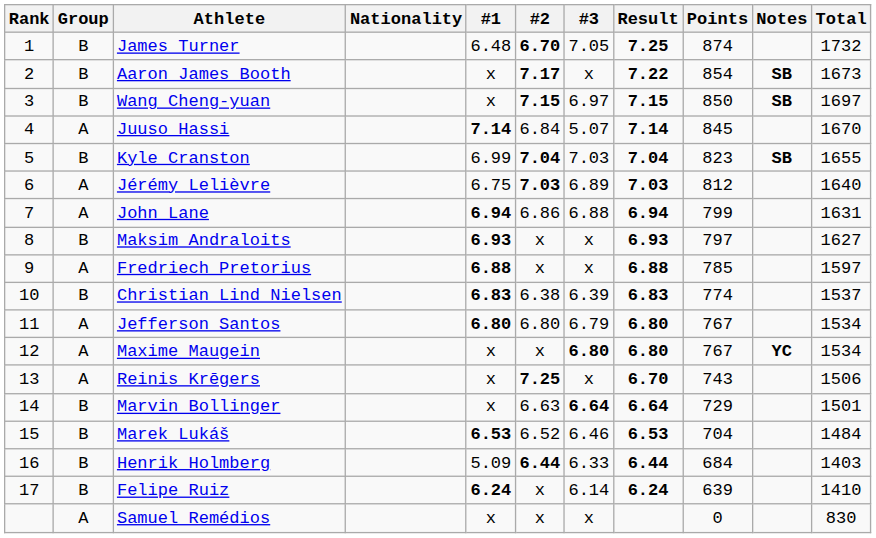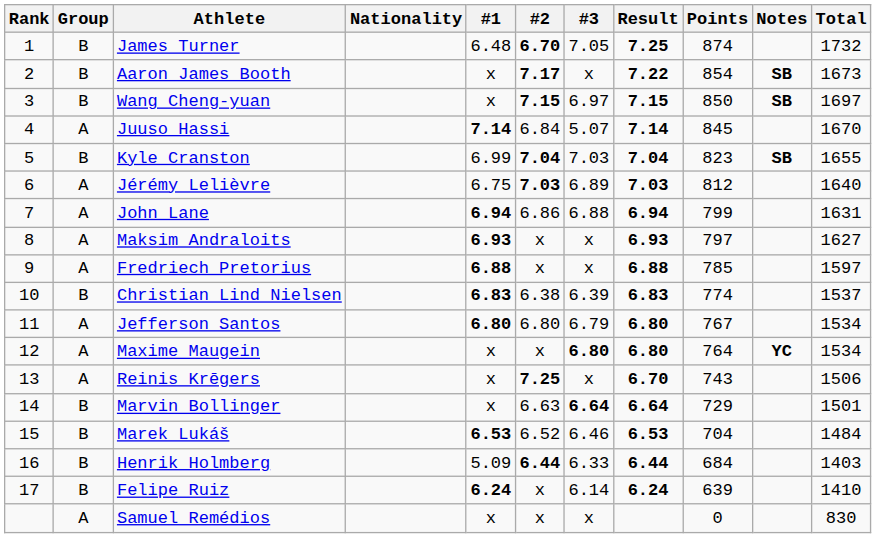 <table class="wikitable sortable" style="text-align:center">
 <tr>
 <th>Rank</th>
 <th>Group</th>
 <th>Athlete</th>
 <th>Nationality</th>
 <th>#1</th>
 <th>#2</th>
 <th>#3</th>
 <th>Result</th>
 <th>Points</th>
 <th>Notes</th>
 <th>Total</th>
 </tr>
 <tr>
 <td>1</td>
 <td>B</td>
 <td align="left"><a href='#'>James Turner</a></td>
 <td align="left"></td>
 <td>6.48</td>
 <td><strong>6.70</strong></td>
 <td>7.05</td>
 <td><strong>7.25</strong></td>
 <td>874</td>
 <td></td>
 <td>1732</td>
 </tr>
 <tr>
 <td>2</td>
 <td>B</td>
 <td align="left"><a href='#'>Aaron James Booth</a></td>
 <td align="left"></td>
 <td>x</td>
 <td><strong>7.17</strong></td>
 <td>x</td>
 <td><strong>7.22</strong></td>
 <td>854</td>
 <td><strong>SB</strong></td>
 <td>1673</td>
 </tr>
 <tr>
 <td>3</td>
 <td>B</td>
 <td align="left"><a href='#'>Wang Cheng-yuan</a></td>
 <td align="left"></td>
 <td>x</td>
 <td><strong>7.15</strong></td>
 <td>6.97</td>
 <td><strong>7.15</strong></td>
 <td>850</td>
 <td><strong>SB</strong></td>
 <td>1697</td>
 </tr>
 <tr>
 <td>4</td>
 <td>A</td>
 <td align="left"><a href='#'>Juuso Hassi</a></td>
 <td align="left"></td>
 <td><strong>7.14</strong></td>
 <td>6.84</td>
 <td>5.07</td>
 <td><strong>7.14</strong></td>
 <td>845</td>
 <td></td>
 <td>1670</td>
 </tr>
 <tr>
 <td>5</td>
 <td>B</td>
 <td align="left"><a href='#'>Kyle Cranston</a></td>
 <td align="left"></td>
 <td>6.99</td>
 <td><strong>7.04</strong></td>
 <td>7.03</td>
 <td><strong>7.04</strong></td>
 <td>823</td>
 <td><strong>SB</strong></td>
 <td>1655</td>
 </tr>
 <tr>
 <td>6</td>
 <td>A</td>
 <td align="left"><a href='#'>Jérémy Lelièvre</a></td>
 <td align="left"></td>
 <td>6.75</td>
 <td><strong>7.03</strong></td>
 <td>6.89</td>
 <td><strong>7.03</strong></td>
 <td>812</td>
 <td></td>
 <td>1640</td>
 </tr>
 <tr>
 <td>7</td>
 <td>A</td>
 <td align="left"><a href='#'>John Lane</a></td>
 <td align="left"></td>
 <td><strong>6.94</strong></td>
 <td>6.86</td>
 <td>6.88</td>
 <td><strong>6.94</strong></td>
 <td>799</td>
 <td></td>
 <td>1631</td>
 </tr>
 <tr>
 <td>8</td>
-<td>B</td>
+<td>A</td>
 <td align="left"><a href='#'>Maksim Andraloits</a></td>
 <td align="left"></td>
 <td><strong>6.93</strong></td>
 <td>x</td>
 <td>x</td>
 <td><strong>6.93</strong></td>
 <td>797</td>
 <td></td>
 <td>1627</td>
 </tr>
 <tr>
 <td>9</td>
 <td>A</td>
 <td align="left"><a href='#'>Fredriech Pretorius</a></td>
 <td align="left"></td>
 <td><strong>6.88</strong></td>
 <td>x</td>
 <td>x</td>
 <td><strong>6.88</strong></td>
 <td>785</td>
 <td></td>
 <td>1597</td>
 </tr>
 <tr>
 <td>10</td>
 <td>B</td>
 <td align="left"><a href='#'>Christian Lind Nielsen</a></td>
 <td align="left"></td>
 <td><strong>6.83</strong></td>
 <td>6.38</td>
 <td>6.39</td>
 <td><strong>6.83</strong></td>
 <td>774</td>
 <td></td>
 <td>1537</td>
 </tr>
 <tr>
 <td>11</td>
 <td>A</td>
 <td align="left"><a href='#'>Jefferson Santos</a></td>
 <td align="left"></td>
 <td><strong>6.80</strong></td>
 <td>6.80</td>
 <td>6.79</td>
 <td><strong>6.80</strong></td>
 <td>767</td>
 <td></td>
 <td>1534</td>
 </tr>
 <tr>
 <td>12</td>
 <td>A</td>
 <td align="left"><a href='#'>Maxime Maugein</a></td>
 <td align="left"></td>
 <td>x</td>
 <td>x</td>
 <td><strong>6.80</strong></td>
 <td><strong>6.80</strong></td>
-<td>767</td>
+<td>764</td>
 <td><strong>YC</strong></td>
 <td>1534</td>
 </tr>
 <tr>
 <td>13</td>
 <td>A</td>
 <td align="left"><a href='#'>Reinis Krēgers</a></td>
 <td align="left"></td>
 <td>x</td>
 <td><strong>7.25</strong></td>
 <td>x</td>
 <td><strong>6.70</strong></td>
 <td>743</td>
 <td></td>
 <td>1506</td>
 </tr>
 <tr>
 <td>14</td>
 <td>B</td>
 <td align="left"><a href='#'>Marvin Bollinger</a></td>
 <td align="left"></td>
 <td>x</td>
 <td>6.63</td>
 <td><strong>6.64</strong></td>
 <td><strong>6.64</strong></td>
 <td>729</td>
 <td></td>
 <td>1501</td>
 </tr>
 <tr>
 <td>15</td>
 <td>B</td>
 <td align="left"><a href='#'>Marek Lukáš</a></td>
 <td align="left"></td>
 <td><strong>6.53</strong></td>
 <td>6.52</td>
 <td>6.46</td>
 <td><strong>6.53</strong></td>
 <td>704</td>
 <td></td>
 <td>1484</td>
 </tr>
 <tr>
 <td>16</td>
 <td>B</td>
 <td align="left"><a href='#'>Henrik Holmberg</a></td>
 <td align="left"></td>
 <td>5.09</td>
 <td><strong>6.44</strong></td>
 <td>6.33</td>
 <td><strong>6.44</strong></td>
 <td>684</td>
 <td></td>
 <td>1403</td>
 </tr>
 <tr>
 <td>17</td>
 <td>B</td>
 <td align="left"><a href='#'>Felipe Ruiz</a></td>
 <td align="left"></td>
 <td><strong>6.24</strong></td>
 <td>x</td>
 <td>6.14</td>
 <td><strong>6.24</strong></td>
 <td>639</td>
 <td></td>
 <td>1410</td>
 </tr>
 <tr>
 <td></td>
 <td>A</td>
 <td align="left"><a href='#'>Samuel Remédios</a></td>
 <td align="left"></td>
 <td>x</td>
 <td>x</td>
 <td>x</td>
 <td><strong></strong></td>
 <td>0</td>
 <td></td>
 <td>830</td>
 </tr>
 </table>
